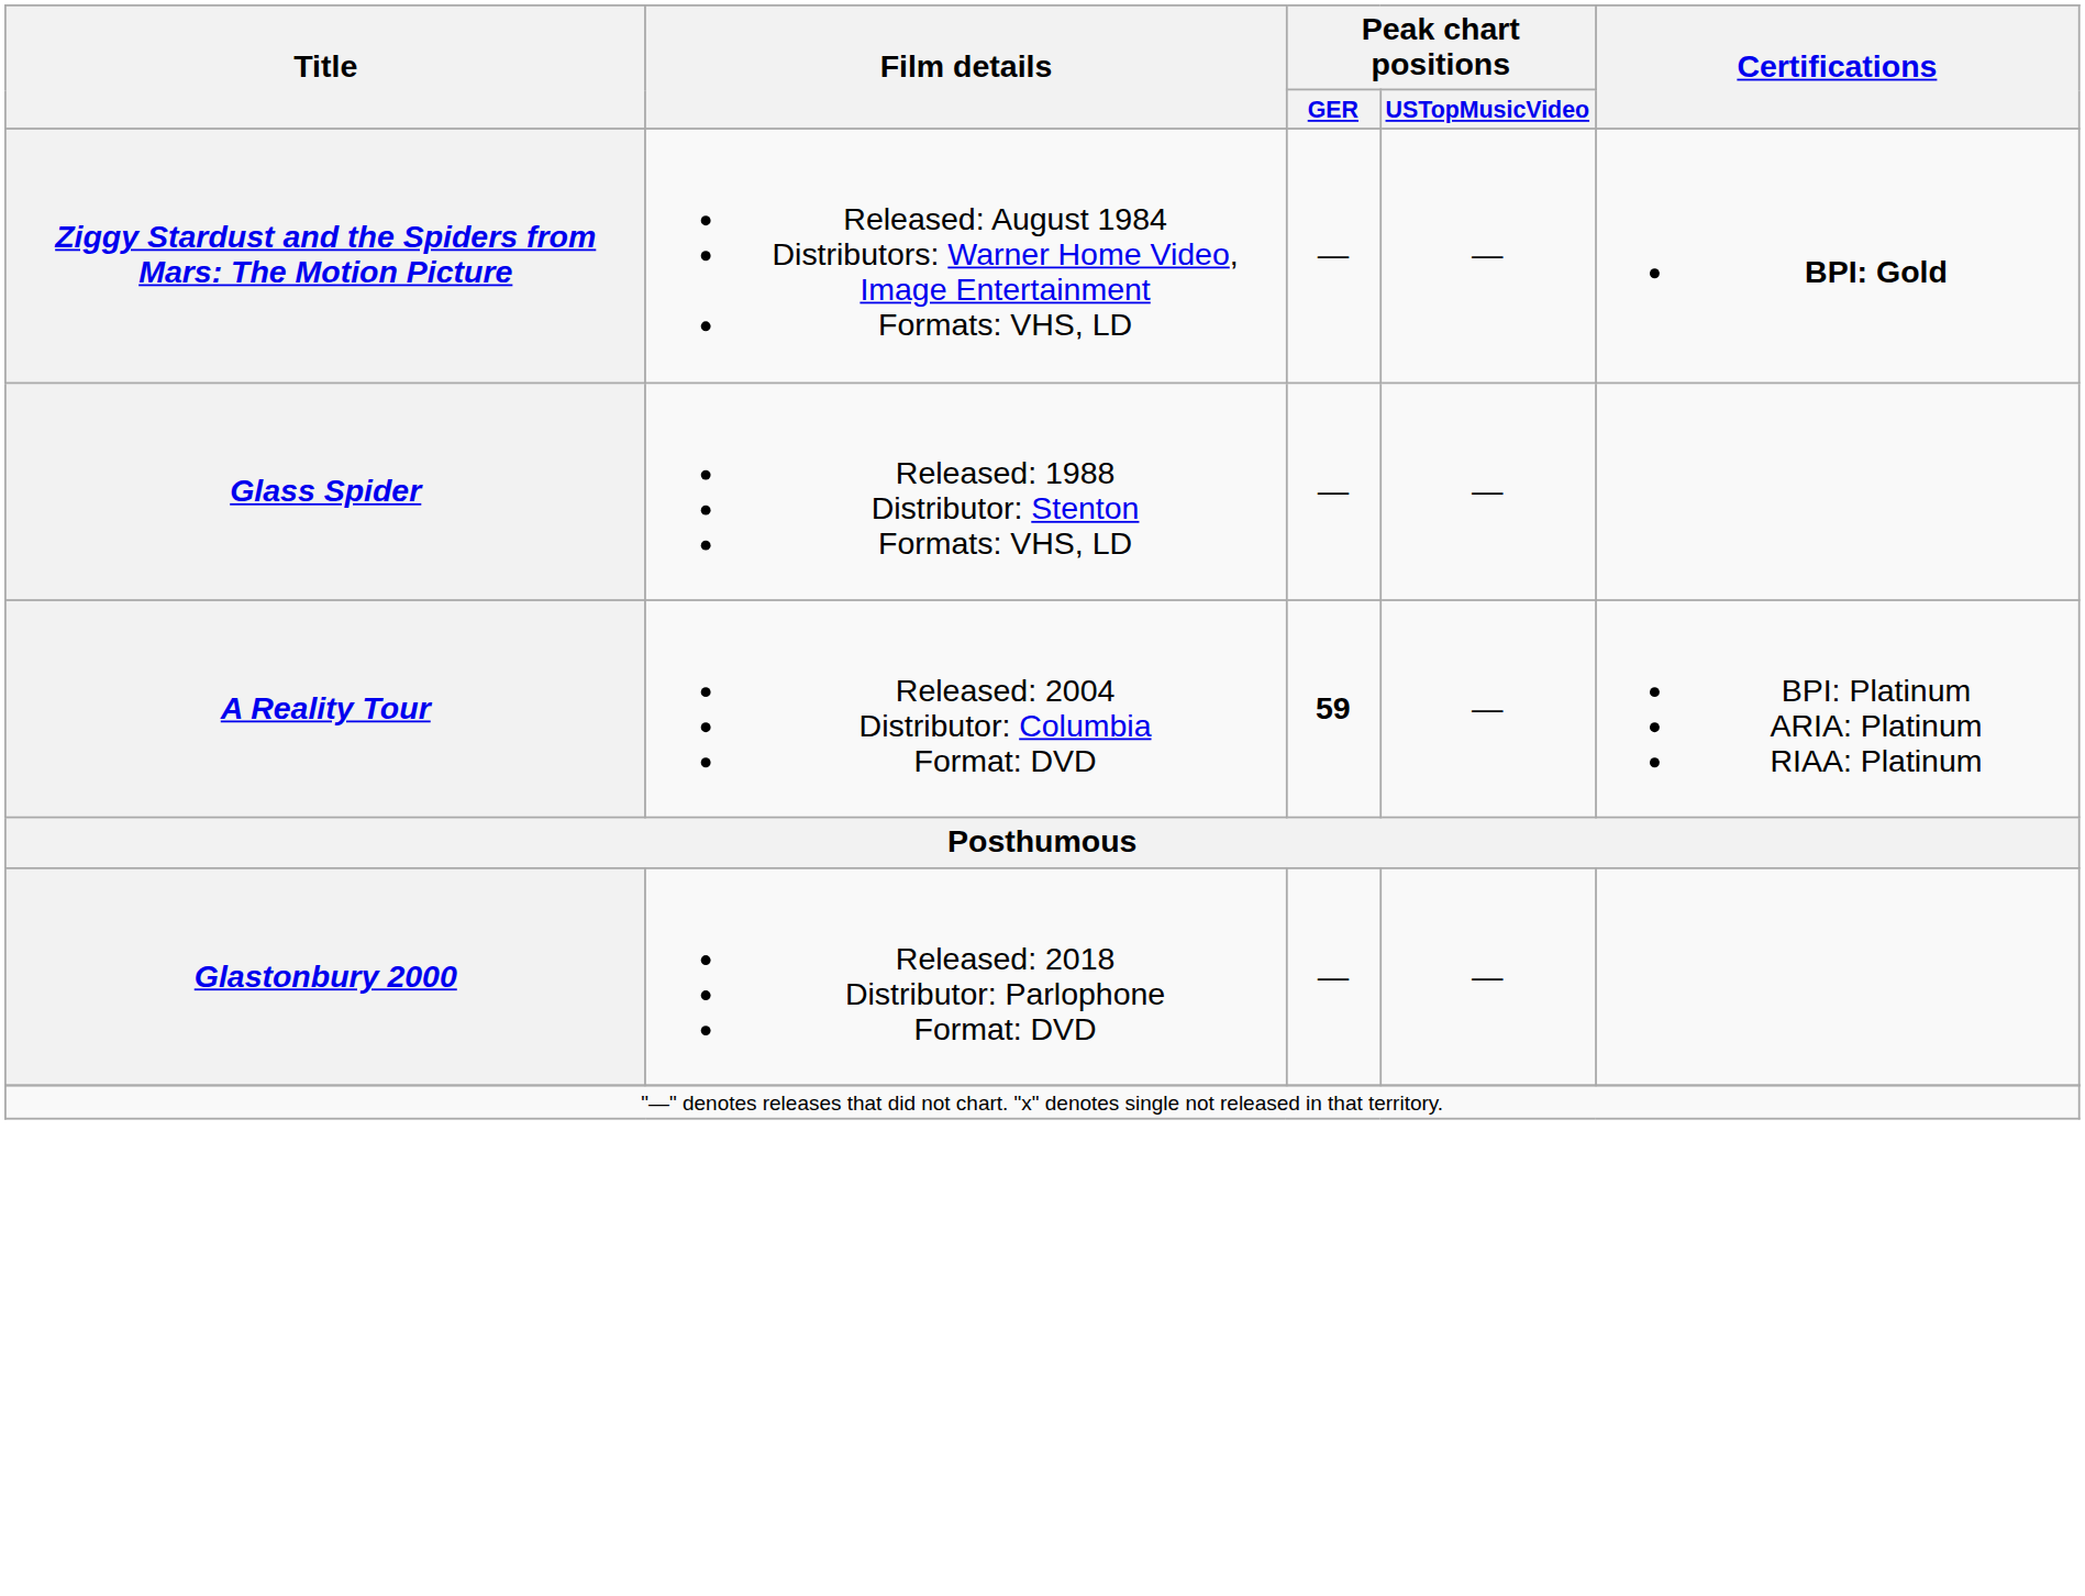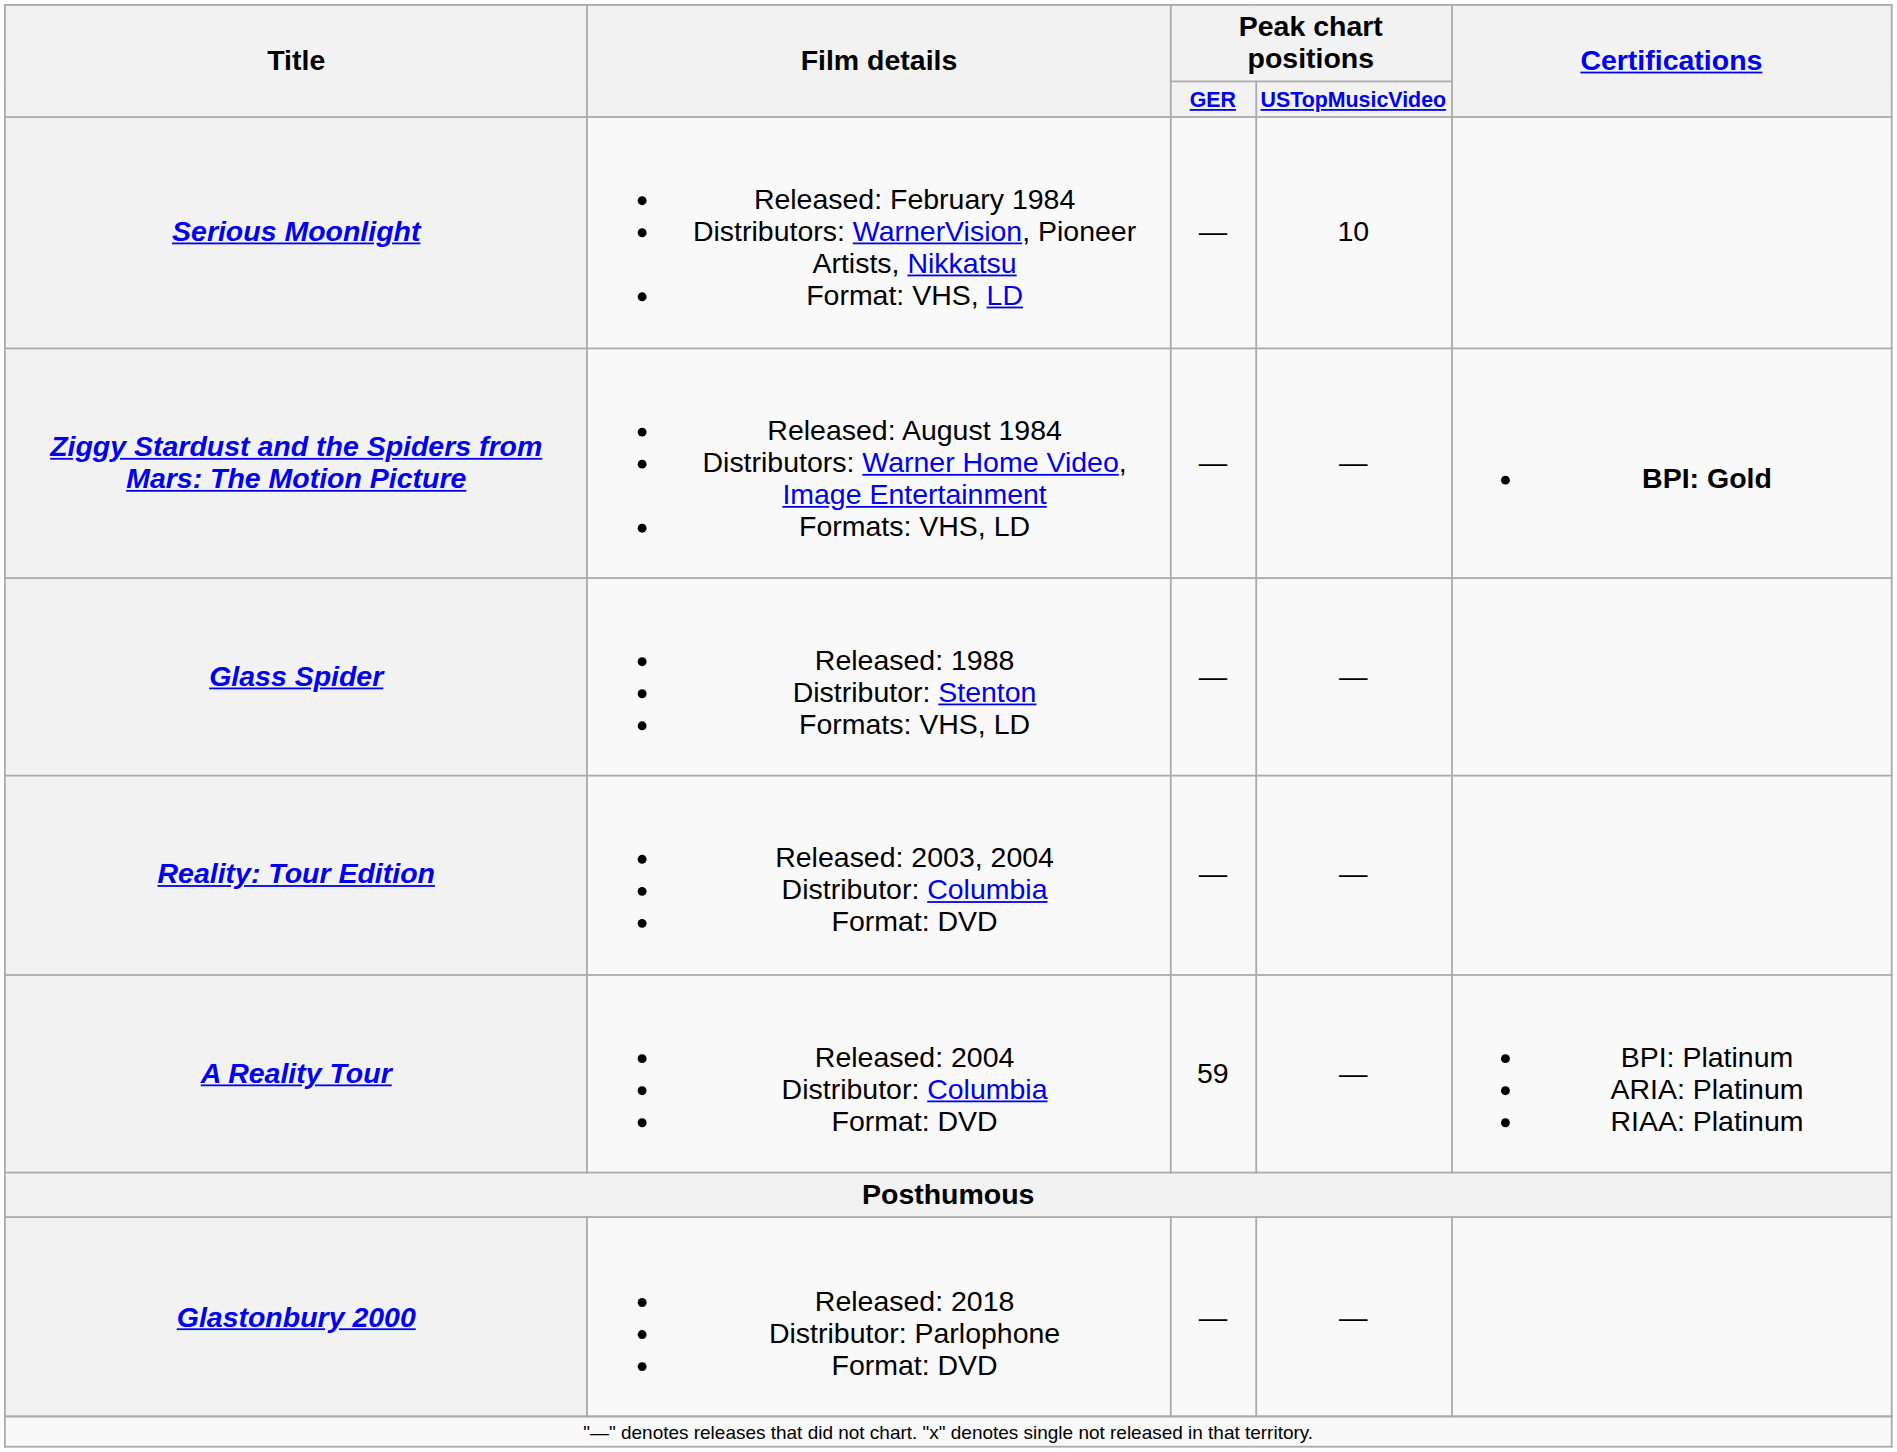 <table class="wikitable plainrowheaders" style="text-align:center;">
 <tr>
 <th rowspan="2" scope="col" style="width:20em;">Title</th>
 <th rowspan="2" scope="col" style="width:20em;">Film details</th>
 <th colspan="2" scope="col">Peak chart positions</th>
 <th rowspan="2" scope="col" style="width:15em;"><a href='#'>Certifications</a></th>
 </tr>
 <tr>
 <th class="unsortable" style="width:3.5em;font-size:75%"><a href='#'>GER</a></th>
 <th class="unsortable" style="width:3.5em;font-size:75%"><a href='#'>USTopMusicVideo</a></th>
+</tr>
+<tr>
+<th scope="row"><em><a href='#'>Serious Moonlight</a></em></th>
+<td><br><ul><li>Released: February 1984</li><li>Distributors: <a href='#'>WarnerVision</a>, Pioneer Artists, <a href='#'>Nikkatsu</a></li><li>Format: VHS, <a href='#'>LD</a></li></ul></td>
+<td style="text-align:center;">—</td>
+<td style="text-align:center;">10<br></td>
+<td></td>
 </tr>
 <tr>
 <th scope="row"><em><a href='#'>Ziggy Stardust and the Spiders from Mars: The Motion Picture</a></em></th>
 <td><br><ul><li>Released: August 1984</li><li>Distributors: <a href='#'>Warner Home Video</a>, <a href='#'>Image Entertainment</a></li><li>Formats: VHS, LD</li></ul></td>
 <td style="text-align:center;">—</td>
 <td style="text-align:center;">—</td>
 <td><strong><br><ul><li>BPI: Gold</li></ul></strong></td>
 </tr>
 <tr>
 <th scope="row"><em><a href='#'>Glass Spider</a></em></th>
 <td><br><ul><li>Released: 1988</li><li>Distributor: <a href='#'>Stenton</a></li><li>Formats: VHS, LD</li></ul></td>
 <td style="text-align:center;">—</td>
 <td style="text-align:center;">—</td>
 <td></td>
 </tr>
 <tr>
+<th scope="row"><em><a href='#'>Reality: Tour Edition</a></em></th>
+<td><br><ul><li>Released: 2003, 2004</li><li>Distributor: <a href='#'>Columbia</a></li><li>Format: DVD</li></ul></td>
+<td style="text-align:center;">—</td>
+<td style="text-align:center;">—</td>
+<td></td>
+</tr>
+<tr>
 <th scope="row"><em><a href='#'>A Reality Tour</a></em></th>
 <td><br><ul><li>Released: 2004</li><li>Distributor: <a href='#'>Columbia</a></li><li>Format: DVD</li></ul></td>
-<td style="text-align:center;"><strong>59</strong></td>
+<td style="text-align:center;">59</td>
 <td style="text-align:center;">—</td>
 <td><br><ul><li>BPI: Platinum</li><li>ARIA: Platinum</li><li>RIAA: Platinum</li></ul></td>
 </tr>
 <tr>
 <th colspan="5">Posthumous</th>
 </tr>
 <tr>
 <th scope="row"><em><a href='#'>Glastonbury 2000</a></em></th>
 <td><br><ul><li>Released: 2018</li><li>Distributor: Parlophone</li><li>Format: DVD</li></ul></td>
 <td style="text-align:center;">—</td>
 <td style="text-align:center;">—</td>
 <td></td>
 </tr>
 <tr>
 </tr>
 <tr class="sortbottom">
 <td colspan="5" style="text-align:center; font-size:8pt;">"—" denotes releases that did not chart. "x" denotes single not released in that territory.</td>
 </tr>
 </table>
